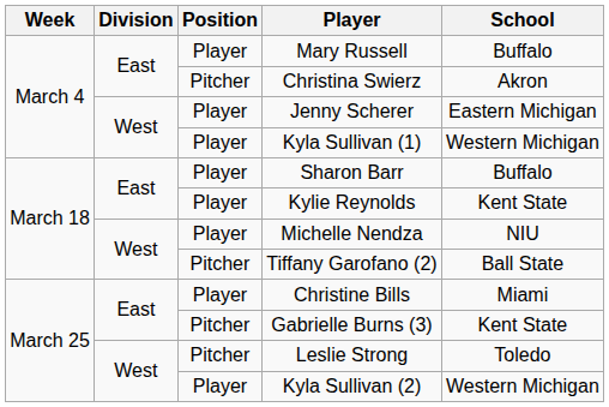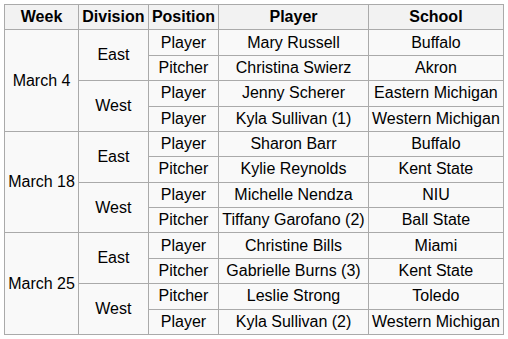 <table class="wikitable" style="text-align:center;">
 <tr>
 <th>Week</th>
 <th>Division</th>
 <th>Position</th>
 <th>Player</th>
 <th>School</th>
 </tr>
 <tr>
 <td rowspan=4>March 4</td>
 <td rowspan=2>East</td>
 <td>Player</td>
 <td>Mary Russell</td>
 <td>Buffalo</td>
 </tr>
 <tr>
 <td>Pitcher</td>
 <td>Christina Swierz</td>
 <td>Akron</td>
 </tr>
 <tr>
 <td rowspan=2>West</td>
 <td>Player</td>
 <td>Jenny Scherer</td>
 <td>Eastern Michigan</td>
 </tr>
 <tr>
 <td>Player</td>
 <td>Kyla Sullivan (1)</td>
 <td>Western Michigan</td>
 </tr>
 <tr>
 <td rowspan=4>March 18</td>
 <td rowspan=2>East</td>
 <td>Player</td>
 <td>Sharon Barr</td>
 <td>Buffalo</td>
 </tr>
 <tr>
-<td>Player</td>
+<td>Pitcher</td>
 <td>Kylie Reynolds</td>
 <td>Kent State</td>
 </tr>
 <tr>
 <td rowspan=2>West</td>
 <td>Player</td>
 <td>Michelle Nendza</td>
 <td>NIU</td>
 </tr>
 <tr>
 <td>Pitcher</td>
 <td>Tiffany Garofano (2)</td>
 <td>Ball State</td>
 </tr>
 <tr>
 <td rowspan=4>March 25</td>
 <td rowspan=2>East</td>
 <td>Player</td>
 <td>Christine Bills</td>
 <td>Miami</td>
 </tr>
 <tr>
 <td>Pitcher</td>
 <td>Gabrielle Burns (3)</td>
 <td>Kent State</td>
 </tr>
 <tr>
 <td rowspan=2>West</td>
 <td>Pitcher</td>
 <td>Leslie Strong</td>
 <td>Toledo</td>
 </tr>
 <tr>
 <td>Player</td>
 <td>Kyla Sullivan (2)</td>
 <td>Western Michigan</td>
 </tr>
 </table>
